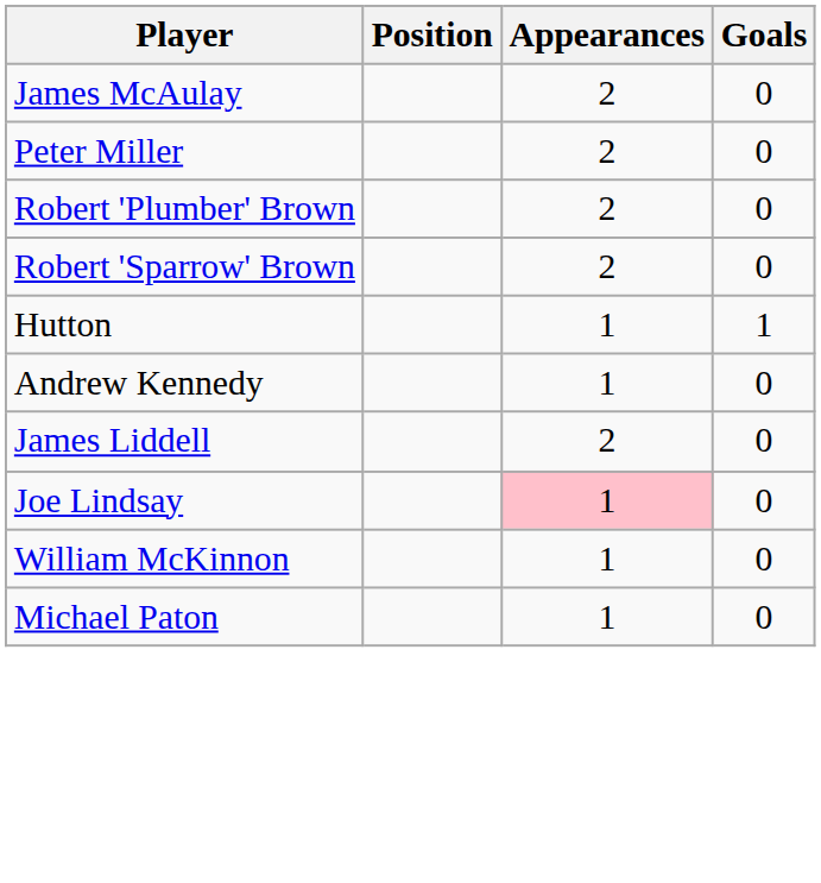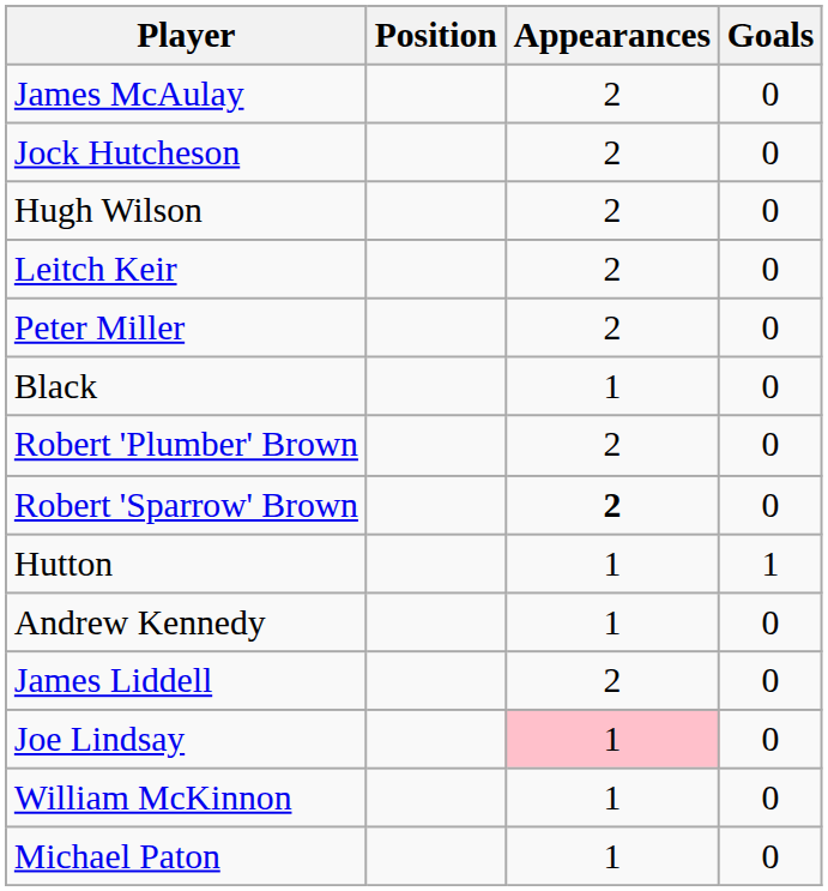 <table class="wikitable sortable" style="text-align: center; font-size:95%">
 <tr>
 <th class="unsortable">Player</th>
 <th>Position</th>
 <th>Appearances</th>
 <th>Goals</th>
 </tr>
 <tr>
 <td align=left> <a href='#'>James McAulay</a></td>
 <td></td>
 <td>2</td>
 <td>0</td>
 </tr>
 <tr>
+<td align=left> <a href='#'>Jock Hutcheson</a></td>
+<td></td>
+<td>2</td>
+<td>0</td>
+</tr>
+<tr>
+<td align=left> Hugh Wilson</td>
+<td></td>
+<td>2</td>
+<td>0</td>
+</tr>
+<tr>
+<td align=left> <a href='#'>Leitch Keir</a></td>
+<td></td>
+<td>2</td>
+<td>0</td>
+</tr>
+<tr>
 <td align=left> <a href='#'>Peter Miller</a></td>
 <td></td>
 <td>2</td>
+<td>0</td>
+</tr>
+<tr>
+<td align=left> Black</td>
+<td></td>
+<td>1</td>
 <td>0</td>
 </tr>
 <tr>
 <td align=left> <a href='#'>Robert 'Plumber' Brown</a></td>
 <td></td>
 <td>2</td>
 <td>0</td>
 </tr>
 <tr>
 <td align=left> <a href='#'>Robert 'Sparrow' Brown</a></td>
 <td></td>
-<td>2</td>
+<td><strong>2</strong></td>
 <td>0</td>
 </tr>
 <tr>
 <td align=left> Hutton</td>
 <td></td>
 <td>1</td>
 <td>1</td>
 </tr>
 <tr>
 <td align=left> Andrew Kennedy</td>
 <td></td>
 <td>1</td>
 <td>0</td>
 </tr>
 <tr>
 <td align=left> <a href='#'>James Liddell</a></td>
 <td></td>
 <td>2</td>
 <td>0</td>
 </tr>
 <tr>
 <td align=left> <a href='#'>Joe Lindsay</a></td>
 <td></td>
 <td style="background: pink;">1</td>
 <td>0</td>
 </tr>
 <tr>
 <td align=left> <a href='#'>William McKinnon</a></td>
 <td></td>
 <td>1</td>
 <td>0</td>
 </tr>
 <tr>
 <td align=left> <a href='#'>Michael Paton</a></td>
 <td></td>
 <td>1</td>
 <td>0</td>
 </tr>
 </table>
